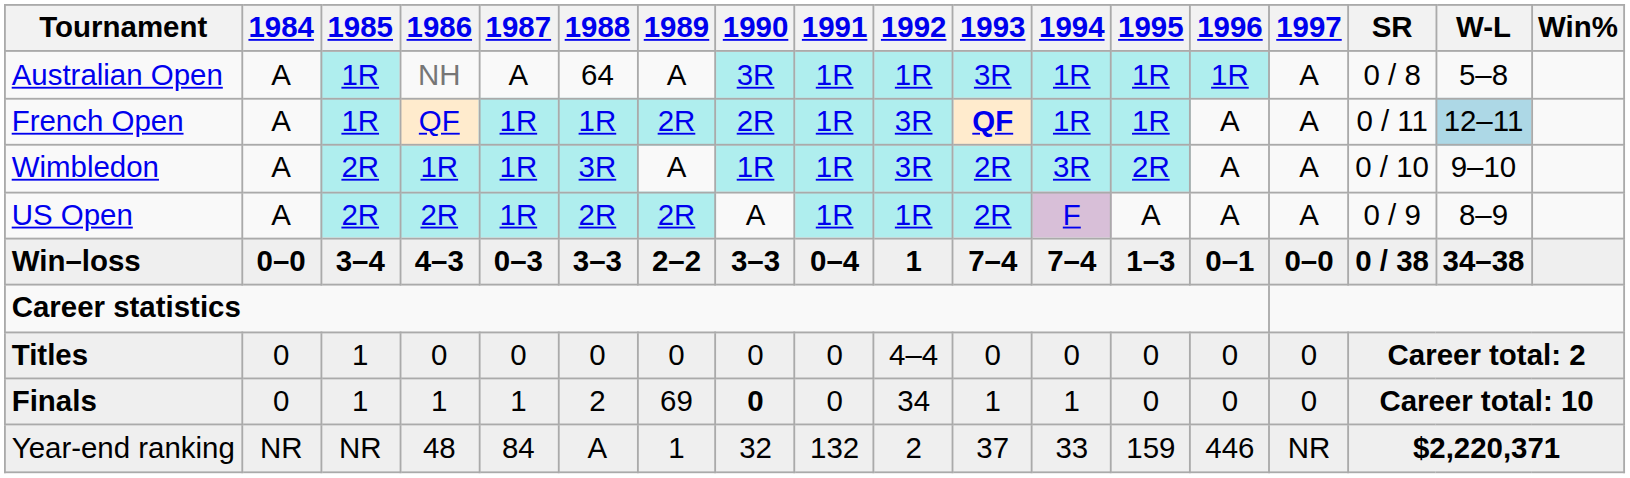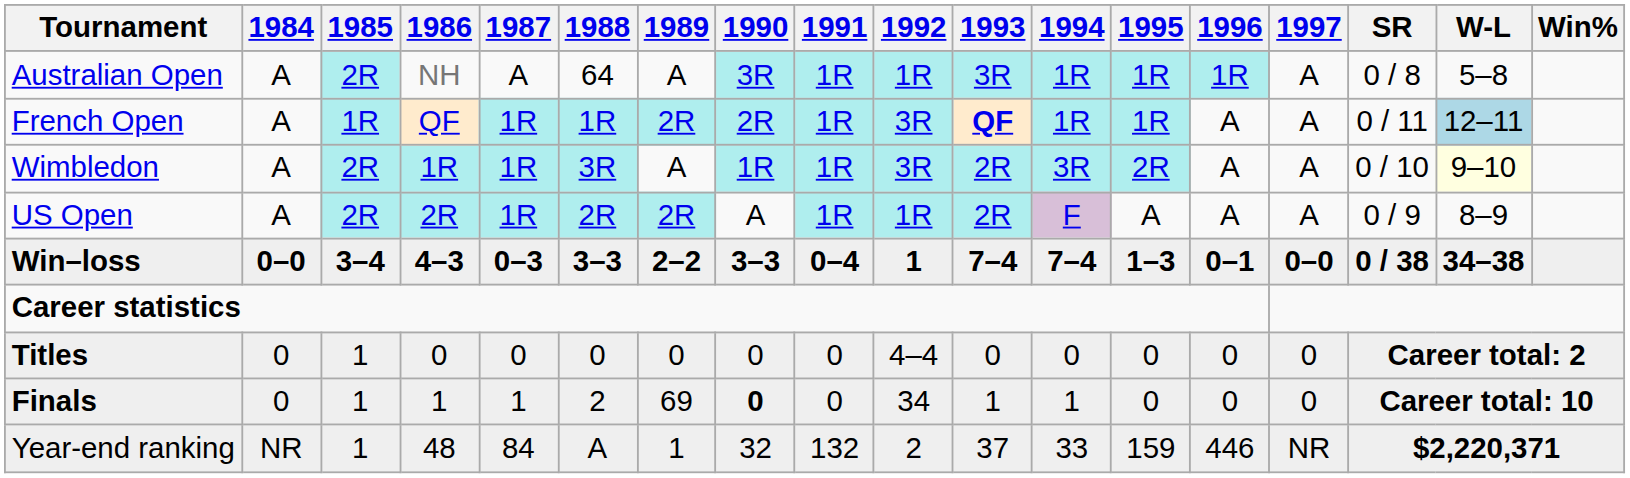 <table class="nowrap wikitable" style="text-align:center;">
 <tr>
 <th>Tournament</th>
 <th><a href='#'>1984</a></th>
 <th><a href='#'>1985</a></th>
 <th><a href='#'>1986</a></th>
 <th><a href='#'>1987</a></th>
 <th><a href='#'>1988</a></th>
 <th><a href='#'>1989</a></th>
 <th><a href='#'>1990</a></th>
 <th><a href='#'>1991</a></th>
 <th><a href='#'>1992</a></th>
 <th><a href='#'>1993</a></th>
 <th><a href='#'>1994</a></th>
 <th><a href='#'>1995</a></th>
 <th><a href='#'>1996</a></th>
 <th><a href='#'>1997</a></th>
 <th>SR</th>
 <th>W-L</th>
 <th>Win%</th>
 </tr>
 <tr>
 <td align="left"><a href='#'>Australian Open</a></td>
 <td>A</td>
-<td style="background:#afeeee;"><a href='#'>1R</a></td>
+<td style="background:#afeeee;"><a href='#'>2R</a></td>
 <td style="color:#767676;">NH</td>
 <td>A</td>
 <td align="center">64</td>
 <td>A</td>
 <td style="background:#afeeee;"><a href='#'>3R</a></td>
 <td style="background:#afeeee;"><a href='#'>1R</a></td>
 <td style="background:#afeeee;"><a href='#'>1R</a></td>
 <td style="background:#afeeee;"><a href='#'>3R</a></td>
 <td style="background:#afeeee;"><a href='#'>1R</a></td>
 <td style="background:#afeeee;"><a href='#'>1R</a></td>
 <td style="background:#afeeee;"><a href='#'>1R</a></td>
 <td>A</td>
 <td>0 / 8</td>
 <td>5–8</td>
 <td></td>
 </tr>
 <tr>
 <td align="left"><a href='#'>French Open</a></td>
 <td>A</td>
 <td style="background:#afeeee;"><a href='#'>1R</a></td>
 <td style="background:#ffebcd;"><a href='#'>QF</a></td>
 <td style="background:#afeeee;"><a href='#'>1R</a></td>
 <td style="background:#afeeee;"><a href='#'>1R</a></td>
 <td style="background:#afeeee;"><a href='#'>2R</a></td>
 <td style="background:#afeeee;"><a href='#'>2R</a></td>
 <td style="background:#afeeee;"><a href='#'>1R</a></td>
 <td style="background:#afeeee;"><a href='#'>3R</a></td>
 <td style="background:#ffebcd;"><strong><a href='#'>QF</a></strong></td>
 <td style="background:#afeeee;"><a href='#'>1R</a></td>
 <td style="background:#afeeee;"><a href='#'>1R</a></td>
 <td>A</td>
 <td>A</td>
 <td>0 / 11</td>
 <td style="background: lightblue;">12–11</td>
 <td></td>
 </tr>
 <tr>
 <td align="left"><a href='#'>Wimbledon</a></td>
 <td>A</td>
 <td style="background:#afeeee;"><a href='#'>2R</a></td>
 <td style="background:#afeeee;"><a href='#'>1R</a></td>
 <td style="background:#afeeee;"><a href='#'>1R</a></td>
 <td style="background:#afeeee;"><a href='#'>3R</a></td>
 <td>A</td>
 <td style="background:#afeeee;"><a href='#'>1R</a></td>
 <td style="background:#afeeee;"><a href='#'>1R</a></td>
 <td style="background:#afeeee;"><a href='#'>3R</a></td>
 <td style="background:#afeeee;"><a href='#'>2R</a></td>
 <td style="background:#afeeee;"><a href='#'>3R</a></td>
 <td style="background:#afeeee;"><a href='#'>2R</a></td>
 <td>A</td>
 <td>A</td>
 <td>0 / 10</td>
-<td>9–10</td>
+<td style="background: lightyellow;">9–10</td>
 <td></td>
 </tr>
 <tr>
 <td align="left"><a href='#'>US Open</a></td>
 <td>A</td>
 <td style="background:#afeeee;"><a href='#'>2R</a></td>
 <td style="background:#afeeee;"><a href='#'>2R</a></td>
 <td style="background:#afeeee;"><a href='#'>1R</a></td>
 <td style="background:#afeeee;"><a href='#'>2R</a></td>
 <td style="background:#afeeee;"><a href='#'>2R</a></td>
 <td>A</td>
 <td style="background:#afeeee;"><a href='#'>1R</a></td>
 <td style="background:#afeeee;"><a href='#'>1R</a></td>
 <td style="background:#afeeee;"><a href='#'>2R</a></td>
 <td style="background:thistle;"><a href='#'>F</a></td>
 <td>A</td>
 <td>A</td>
 <td>A</td>
 <td>0 / 9</td>
 <td>8–9</td>
 <td></td>
 </tr>
 <tr style="background:#efefef; font-weight:bold;">
 <td style="text-align:left">Win–loss</td>
 <td>0–0</td>
 <td>3–4</td>
 <td>4–3</td>
 <td>0–3</td>
 <td>3–3</td>
 <td>2–2</td>
 <td>3–3</td>
 <td>0–4</td>
 <td align="center">1</td>
 <td>7–4</td>
 <td>7–4</td>
 <td>1–3</td>
 <td>0–1</td>
 <td>0–0</td>
 <td>0 / 38</td>
 <td>34–38</td>
 <td></td>
 </tr>
 <tr>
 <td colspan=14 align=left><strong>Career statistics</strong></td>
 </tr>
 <tr bgcolor=efefef>
 <td align=left><strong>Titles</strong></td>
 <td align="center">0</td>
 <td align="center">1</td>
 <td align="center">0</td>
 <td align="center">0</td>
 <td align="center">0</td>
 <td align="center">0</td>
 <td align="center">0</td>
 <td align="center">0</td>
 <td>4–4</td>
 <td align="center">0</td>
 <td align="center">0</td>
 <td align="center">0</td>
 <td align="center">0</td>
 <td align="center">0</td>
 <td colspan="3"><strong>Career total: 2</strong></td>
 </tr>
 <tr bgcolor=efefef>
 <td align=left><strong>Finals</strong></td>
 <td align="center">0</td>
 <td align="center">1</td>
 <td align="center">1</td>
 <td align="center">1</td>
 <td align="center">2</td>
 <td align="center">69</td>
 <td align="center"><strong>0</strong></td>
 <td align="center">0</td>
 <td align="center">34</td>
 <td align="center">1</td>
 <td align="center">1</td>
 <td align="center">0</td>
 <td align="center">0</td>
 <td align="center">0</td>
 <td colspan="3"><strong>Career total: 10</strong></td>
 </tr>
 <tr bgcolor=efefef>
 <td align=left>Year-end ranking</td>
 <td align="center">NR</td>
-<td align="center">NR</td>
+<td align="center">1</td>
 <td align="center">48</td>
 <td align="center">84</td>
 <td>A</td>
 <td align="center">1</td>
 <td align="center">32</td>
 <td align="center">132</td>
 <td align="center">2</td>
 <td align="center">37</td>
 <td align="center">33</td>
 <td align="center">159</td>
 <td align="center">446</td>
 <td align="center">NR</td>
 <td colspan="3"><strong>$2,220,371</strong></td>
 </tr>
 </table>
